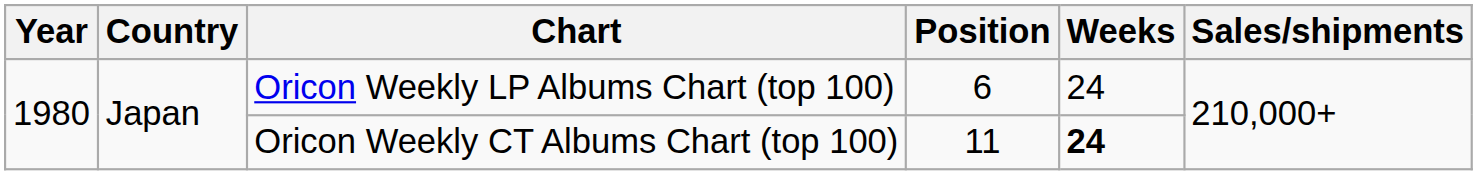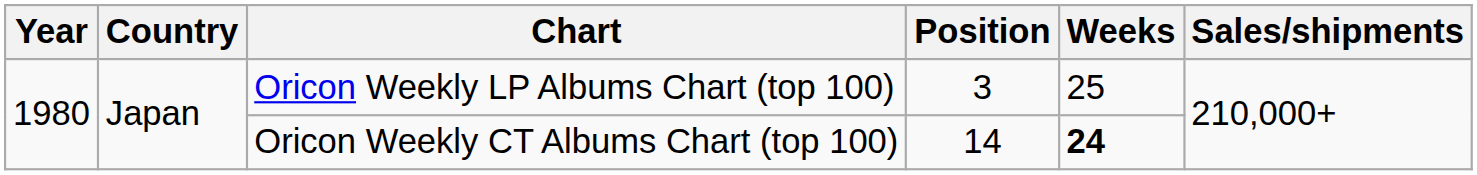 <table class="wikitable">
 <tr>
 <th>Year</th>
 <th>Country</th>
 <th>Chart</th>
 <th>Position</th>
 <th>Weeks</th>
 <th>Sales/shipments</th>
 </tr>
 <tr>
 <td rowspan="2">1980</td>
 <td rowspan="2">Japan</td>
 <td><a href='#'>Oricon</a> Weekly LP Albums Chart (top 100)</td>
-<td align="center">6 </td>
-<td>24</td>
+<td align="center">3 </td>
+<td>25</td>
 <td rowspan=2>210,000+</td>
 </tr>
 <tr>
 <td>Oricon Weekly CT Albums Chart (top 100)</td>
-<td align="center">11 </td>
+<td align="center">14 </td>
 <td><strong>24</strong></td>
 </tr>
 </table>
